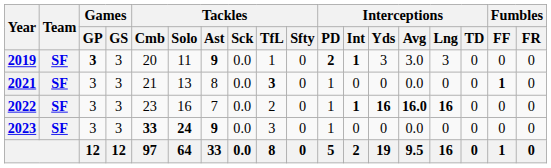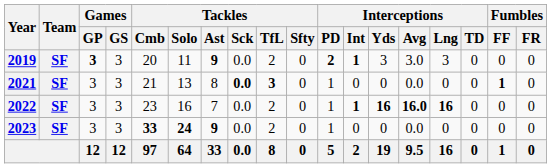 <table class="wikitable" style="text-align:center;">
 <tr>
 <th rowspan="2">Year</th>
 <th rowspan="2">Team</th>
 <th colspan="2">Games</th>
 <th colspan="6">Tackles</th>
 <th colspan="6">Interceptions</th>
 <th colspan="2">Fumbles</th>
 </tr>
 <tr>
 <th>GP</th>
 <th>GS</th>
 <th>Cmb</th>
 <th>Solo</th>
 <th>Ast</th>
 <th>Sck</th>
 <th>TfL</th>
 <th>Sfty</th>
 <th>PD</th>
 <th>Int</th>
 <th>Yds</th>
 <th>Avg</th>
 <th>Lng</th>
 <th>TD</th>
 <th>FF</th>
 <th>FR</th>
 </tr>
 <tr>
 <th><a href='#'>2019</a></th>
 <th><a href='#'>SF</a></th>
 <td><strong>3</strong></td>
 <td>3</td>
 <td>20</td>
 <td>11</td>
 <td><strong>9</strong></td>
 <td>0.0</td>
-<td>1</td>
+<td>2</td>
 <td>0</td>
 <td><strong>2</strong></td>
 <td><strong>1</strong></td>
 <td>3</td>
 <td>3.0</td>
 <td>3</td>
 <td>0</td>
 <td>0</td>
 <td>0</td>
 </tr>
 <tr>
 <th><a href='#'>2021</a></th>
 <th><a href='#'>SF</a></th>
 <td>3</td>
 <td>3</td>
 <td>21</td>
 <td>13</td>
 <td>8</td>
-<td>0.0</td>
+<td><strong>0.0</strong></td>
 <td><strong>3</strong></td>
 <td>0</td>
 <td>1</td>
 <td>0</td>
 <td>0</td>
 <td>0.0</td>
 <td>0</td>
 <td>0</td>
 <td><strong>1</strong></td>
 <td>0</td>
 </tr>
 <tr>
 <th><a href='#'>2022</a></th>
 <th><a href='#'>SF</a></th>
 <td>3</td>
 <td>3</td>
 <td>23</td>
 <td>16</td>
 <td>7</td>
 <td>0.0</td>
 <td>2</td>
 <td>0</td>
 <td>1</td>
 <td><strong>1</strong></td>
 <td><strong>16</strong></td>
 <td><strong>16.0</strong></td>
 <td><strong>16</strong></td>
 <td>0</td>
 <td>0</td>
 <td>0</td>
 </tr>
 <tr>
 <th><a href='#'>2023</a></th>
 <th><a href='#'>SF</a></th>
 <td>3</td>
 <td>3</td>
 <td><strong>33</strong></td>
 <td><strong>24</strong></td>
 <td><strong>9</strong></td>
 <td>0.0</td>
-<td>3</td>
+<td>2</td>
 <td>0</td>
 <td>1</td>
 <td>0</td>
 <td>0</td>
 <td>0.0</td>
 <td>0</td>
 <td>0</td>
 <td>0</td>
 <td>0</td>
 </tr>
 <tr>
 <th colspan="2"></th>
 <th>12</th>
 <th>12</th>
 <th>97</th>
 <th>64</th>
 <th>33</th>
 <th>0.0</th>
 <th>8</th>
 <th>0</th>
 <th>5</th>
 <th>2</th>
 <th>19</th>
 <th>9.5</th>
 <th>16</th>
 <th>0</th>
 <th>1</th>
 <th>0</th>
 </tr>
 </table>
